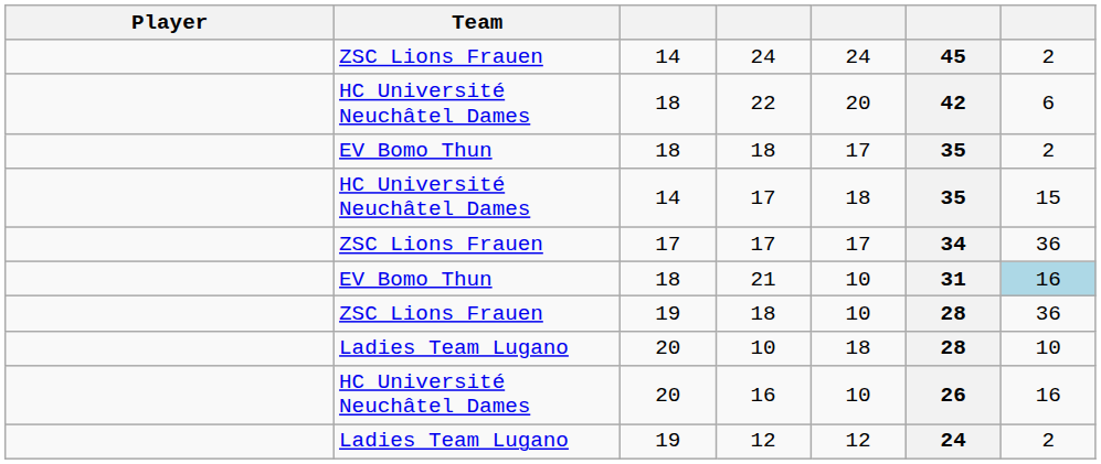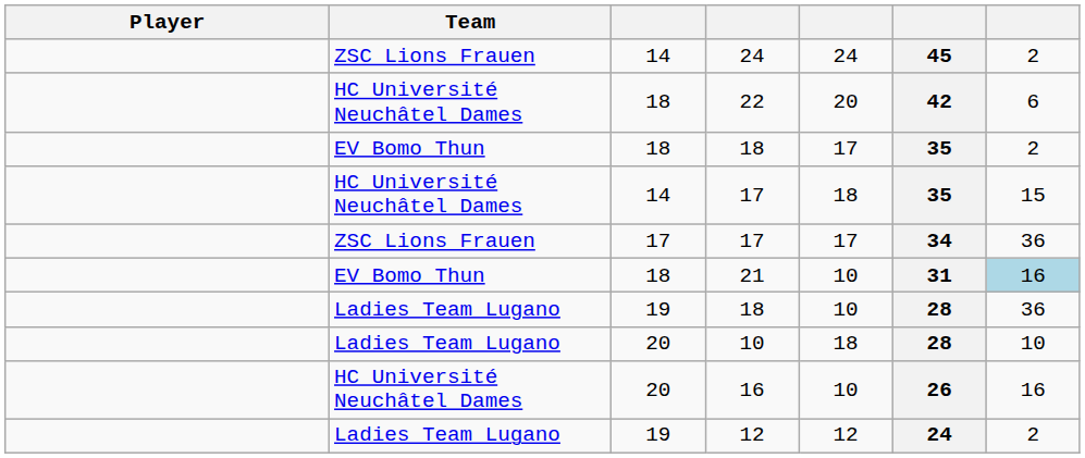 <table class="wikitable sortable" style="text-align: center">
 <tr>
 <th style="width: 15em;">Player</th>
 <th style="width: 13em;">Team</th>
 <th style="width: 4em;"></th>
 <th style="width: 4em;"></th>
 <th style="width: 4em;"></th>
 <th style="width: 4em;"></th>
 <th style="width: 4em;"></th>
 </tr>
 <tr>
 <td style="text-align:left;"> </td>
 <td style="text-align:left;"><a href='#'>ZSC Lions Frauen</a></td>
 <td>14</td>
 <td>24</td>
 <td>24</td>
 <th>45</th>
 <td>2</td>
 </tr>
 <tr>
 <td style="text-align:left;"> </td>
 <td style="text-align:left;"><a href='#'>HC Université Neuchâtel Dames</a></td>
 <td>18</td>
 <td>22</td>
 <td>20</td>
 <th>42</th>
 <td>6</td>
 </tr>
 <tr>
 <td style="text-align:left;"> </td>
 <td style="text-align:left;"><a href='#'>EV Bomo Thun</a></td>
 <td>18</td>
 <td>18</td>
 <td>17</td>
 <th>35</th>
 <td>2</td>
 </tr>
 <tr>
 <td style="text-align:left;"> </td>
 <td style="text-align:left;"><a href='#'>HC Université Neuchâtel Dames</a></td>
 <td>14</td>
 <td>17</td>
 <td>18</td>
 <th>35</th>
 <td>15</td>
 </tr>
 <tr>
 <td style="text-align:left;"> </td>
 <td style="text-align:left;"><a href='#'>ZSC Lions Frauen</a></td>
 <td>17</td>
 <td>17</td>
 <td>17</td>
 <th>34</th>
 <td>36</td>
 </tr>
 <tr>
 <td style="text-align:left;"> </td>
 <td style="text-align:left;"><a href='#'>EV Bomo Thun</a></td>
 <td>18</td>
 <td>21</td>
 <td>10</td>
 <th>31</th>
 <td style="background: lightblue;">16</td>
 </tr>
 <tr>
 <td style="text-align:left;"> </td>
-<td style="text-align:left;"><a href='#'>ZSC Lions Frauen</a></td>
+<td style="text-align:left;"><a href='#'>Ladies Team Lugano</a></td>
 <td>19</td>
 <td>18</td>
 <td>10</td>
 <th>28</th>
 <td>36</td>
 </tr>
 <tr>
 <td style="text-align:left;"> </td>
 <td style="text-align:left;"><a href='#'>Ladies Team Lugano</a></td>
 <td>20</td>
 <td>10</td>
 <td>18</td>
 <th>28</th>
 <td>10</td>
 </tr>
 <tr>
 <td style="text-align:left;"> </td>
 <td style="text-align:left;"><a href='#'>HC Université Neuchâtel Dames</a></td>
 <td>20</td>
 <td>16</td>
 <td>10</td>
 <th>26</th>
 <td>16</td>
 </tr>
 <tr>
 <td style="text-align:left;"> </td>
 <td style="text-align:left;"><a href='#'>Ladies Team Lugano</a></td>
 <td>19</td>
 <td>12</td>
 <td>12</td>
 <th>24</th>
 <td>2</td>
 </tr>
 </table>
